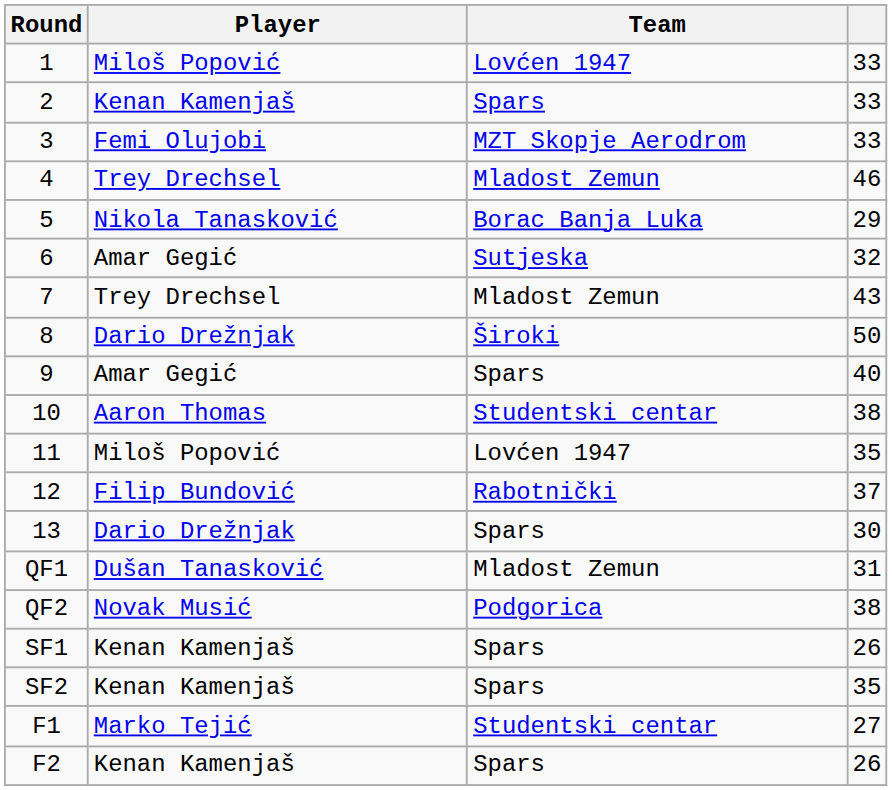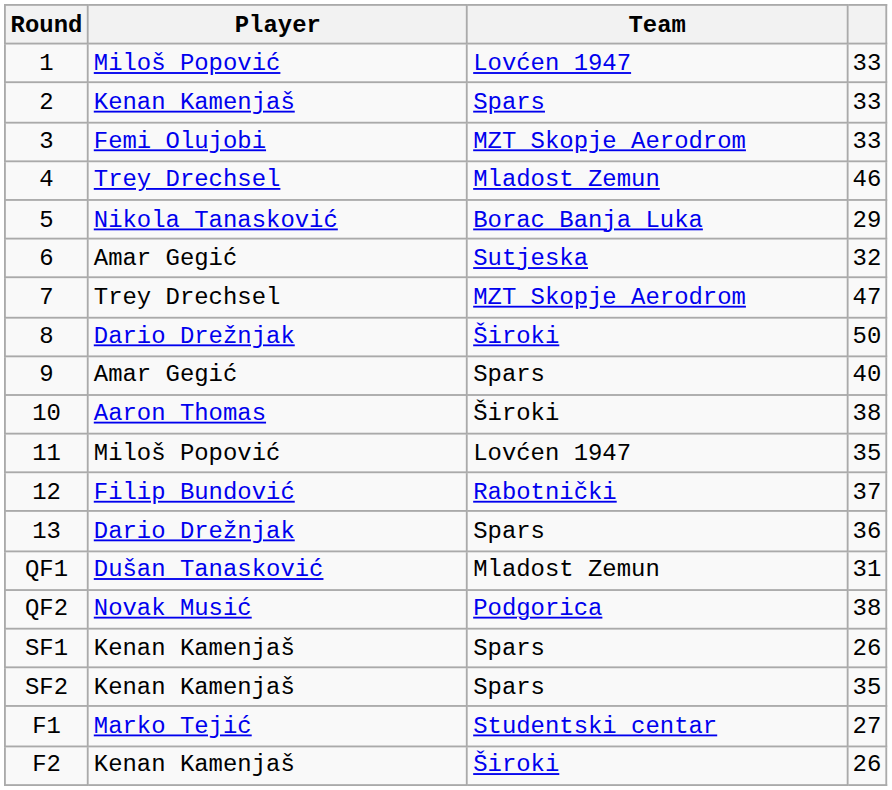 <table class="wikitable sortable" style="text-align: center;">
 <tr>
 <th>Round</th>
 <th style="width:200px;">Player</th>
 <th style="width:200px;">Team</th>
 <th><a href='#'></a></th>
 </tr>
 <tr>
 <td>1</td>
 <td align="left"> <a href='#'>Miloš Popović</a></td>
 <td align="left"> <a href='#'>Lovćen 1947</a></td>
 <td>33</td>
 </tr>
 <tr>
 <td>2</td>
 <td align="left"> <a href='#'>Kenan Kamenjaš</a></td>
 <td align="left"> <a href='#'>Spars</a></td>
 <td>33</td>
 </tr>
 <tr>
 <td>3</td>
 <td align="left"> <a href='#'>Femi Olujobi</a></td>
 <td align="left"> <a href='#'>MZT Skopje Aerodrom</a></td>
 <td>33</td>
 </tr>
 <tr>
 <td>4</td>
 <td align="left"> <a href='#'>Trey Drechsel</a></td>
 <td align="left"> <a href='#'>Mladost Zemun</a></td>
 <td>46</td>
 </tr>
 <tr>
 <td>5</td>
 <td align="left"> <a href='#'>Nikola Tanasković</a></td>
 <td align="left"> <a href='#'>Borac Banja Luka</a></td>
 <td>29</td>
 </tr>
 <tr>
 <td>6</td>
 <td align="left"> Amar Gegić</td>
 <td align="left"> <a href='#'>Sutjeska</a></td>
 <td>32</td>
 </tr>
 <tr>
 <td>7</td>
 <td align="left">  Trey Drechsel</td>
-<td align="left">  Mladost Zemun</td>
-<td>43</td>
+<td align="left"> <a href='#'>MZT Skopje Aerodrom</a></td>
+<td>47</td>
 </tr>
 <tr>
 <td>8</td>
 <td align="left">  <a href='#'>Dario Drežnjak</a></td>
 <td align="left"> <a href='#'>Široki</a></td>
 <td>50</td>
 </tr>
 <tr>
 <td>9</td>
 <td align="left"> Amar Gegić</td>
 <td align="left"> Spars</td>
 <td>40</td>
 </tr>
 <tr>
 <td>10</td>
 <td align="left"> <a href='#'>Aaron Thomas</a></td>
-<td align="left"> <a href='#'>Studentski centar</a></td>
+<td align="left"> Široki</td>
 <td>38</td>
 </tr>
 <tr>
 <td>11</td>
 <td align="left"> Miloš Popović</td>
 <td align="left"> Lovćen 1947</td>
 <td>35</td>
 </tr>
 <tr>
 <td>12</td>
 <td align="left"> <a href='#'>Filip Bundović</a></td>
 <td align="left"> <a href='#'>Rabotnički</a></td>
 <td>37</td>
 </tr>
 <tr>
 <td>13</td>
 <td align="left">  <a href='#'>Dario Drežnjak</a></td>
 <td align="left"> Spars</td>
-<td>30</td>
+<td>36</td>
 </tr>
 <tr>
 <td>QF1</td>
 <td align="left"> <a href='#'>Dušan Tanasković</a></td>
 <td align="left">  Mladost Zemun</td>
 <td>31</td>
 </tr>
 <tr>
 <td>QF2</td>
 <td align="left"> <a href='#'>Novak Musić</a></td>
 <td align="left"> <a href='#'>Podgorica</a></td>
 <td>38</td>
 </tr>
 <tr>
 <td>SF1</td>
 <td align="left"> Kenan Kamenjaš</td>
 <td align="left"> Spars</td>
 <td>26</td>
 </tr>
 <tr>
 <td>SF2</td>
 <td align="left"> Kenan Kamenjaš</td>
 <td align="left"> Spars</td>
 <td>35</td>
 </tr>
 <tr>
 <td>F1</td>
 <td align="left"> <a href='#'>Marko Tejić</a></td>
 <td align="left"> <a href='#'>Studentski centar</a></td>
 <td>27</td>
 </tr>
 <tr>
 <td>F2</td>
 <td align="left"> Kenan Kamenjaš</td>
-<td align="left"> Spars</td>
+<td align="left"> <a href='#'>Široki</a></td>
 <td>26</td>
 </tr>
 </table>
